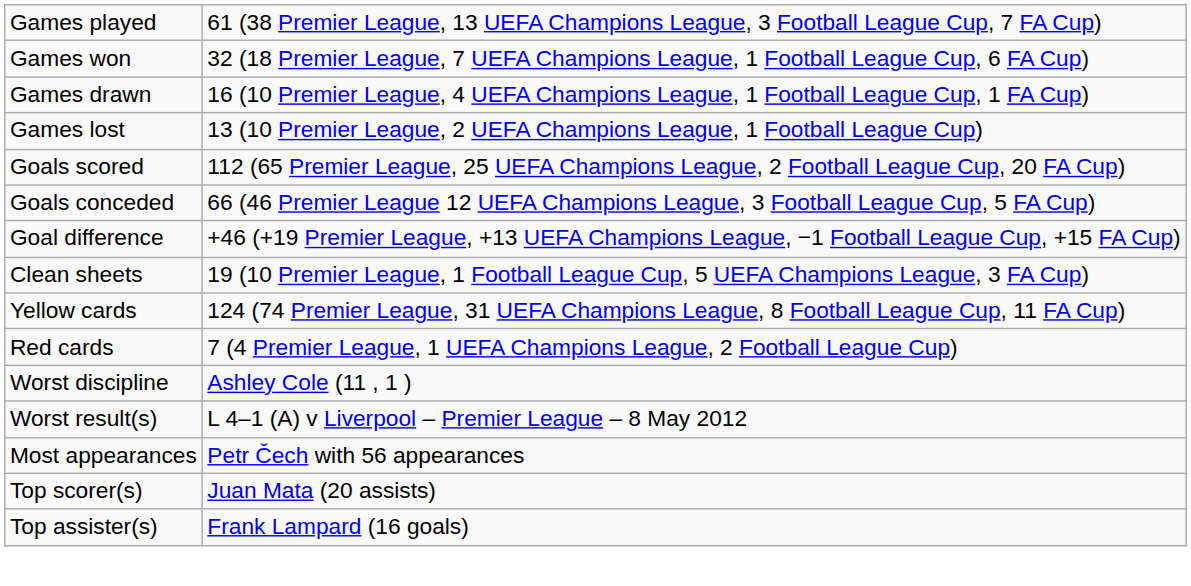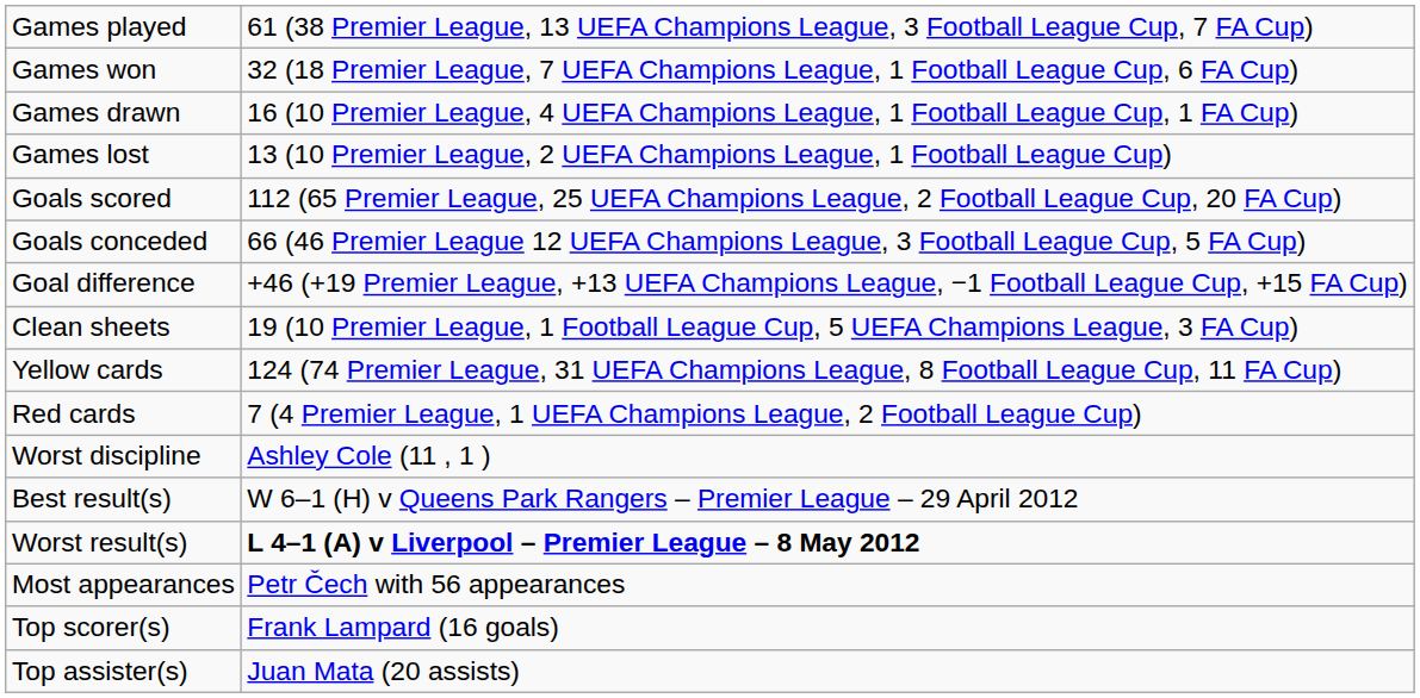 <table class="wikitable">
 <tr>
 <td>Games played</td>
 <td>61 (38 <a href='#'>Premier League</a>, 13 <a href='#'>UEFA Champions League</a>, 3 <a href='#'>Football League Cup</a>, 7 <a href='#'>FA Cup</a>)</td>
 </tr>
 <tr>
 <td>Games won</td>
 <td>32 (18 <a href='#'>Premier League</a>, 7 <a href='#'>UEFA Champions League</a>, 1 <a href='#'>Football League Cup</a>, 6 <a href='#'>FA Cup</a>)</td>
 </tr>
 <tr>
 <td>Games drawn</td>
 <td>16 (10 <a href='#'>Premier League</a>, 4 <a href='#'>UEFA Champions League</a>, 1 <a href='#'>Football League Cup</a>, 1 <a href='#'>FA Cup</a>)</td>
 </tr>
 <tr>
 <td>Games lost</td>
 <td>13 (10 <a href='#'>Premier League</a>, 2 <a href='#'>UEFA Champions League</a>, 1 <a href='#'>Football League Cup</a>)</td>
 </tr>
 <tr>
 <td>Goals scored</td>
 <td>112 (65 <a href='#'>Premier League</a>, 25 <a href='#'>UEFA Champions League</a>, 2 <a href='#'>Football League Cup</a>, 20 <a href='#'>FA Cup</a>)</td>
 </tr>
 <tr>
 <td>Goals conceded</td>
 <td>66 (46 <a href='#'>Premier League</a> 12 <a href='#'>UEFA Champions League</a>, 3 <a href='#'>Football League Cup</a>, 5 <a href='#'>FA Cup</a>)</td>
 </tr>
 <tr>
 <td>Goal difference</td>
 <td>+46 (+19 <a href='#'>Premier League</a>, +13 <a href='#'>UEFA Champions League</a>, −1 <a href='#'>Football League Cup</a>, +15 <a href='#'>FA Cup</a>)</td>
 </tr>
 <tr>
 <td>Clean sheets</td>
 <td>19 (10 <a href='#'>Premier League</a>, 1 <a href='#'>Football League Cup</a>, 5 <a href='#'>UEFA Champions League</a>, 3 <a href='#'>FA Cup</a>)</td>
 </tr>
 <tr>
 <td>Yellow cards</td>
 <td>124 (74 <a href='#'>Premier League</a>, 31 <a href='#'>UEFA Champions League</a>, 8 <a href='#'>Football League Cup</a>, 11 <a href='#'>FA Cup</a>)</td>
 </tr>
 <tr>
 <td>Red cards</td>
 <td>7 (4 <a href='#'>Premier League</a>, 1 <a href='#'>UEFA Champions League</a>, 2 <a href='#'>Football League Cup</a>)</td>
 </tr>
 <tr>
 <td>Worst discipline</td>
 <td> <a href='#'>Ashley Cole</a> (11 , 1 )</td>
 </tr>
 <tr>
+<td>Best result(s)</td>
+<td>W 6–1 (H) v <a href='#'>Queens Park Rangers</a> – <a href='#'>Premier League</a> – 29 April 2012</td>
+</tr>
+<tr>
 <td>Worst result(s)</td>
-<td>L 4–1 (A) v <a href='#'>Liverpool</a> – <a href='#'>Premier League</a> – 8 May 2012</td>
+<td><strong>L 4–1 (A) v <a href='#'>Liverpool</a> – <a href='#'>Premier League</a> – 8 May 2012</strong></td>
 </tr>
 <tr>
 <td>Most appearances</td>
 <td> <a href='#'>Petr Čech</a> with 56 appearances</td>
 </tr>
 <tr>
 <td>Top scorer(s)</td>
-<td> <a href='#'>Juan Mata</a> (20 assists)</td>
+<td> <a href='#'>Frank Lampard</a> (16 goals)</td>
 </tr>
 <tr>
 <td>Top assister(s)</td>
-<td> <a href='#'>Frank Lampard</a> (16 goals)</td>
+<td> <a href='#'>Juan Mata</a> (20 assists)</td>
 </tr>
 </table>
